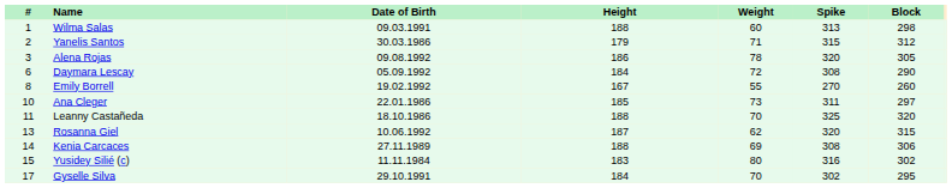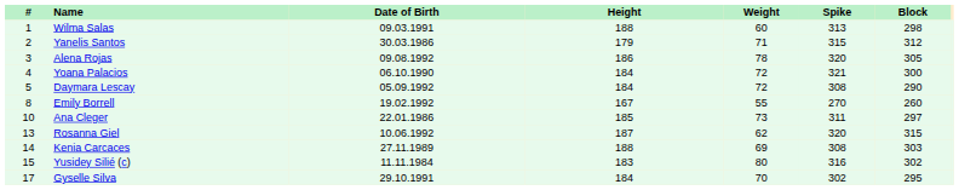 <table border=0 cellpadding=2 cellspacing=0  |- bgcolor=#FFECCE style="text-align:center; font-size:90%;" width=100%>
 <tr bgcolor=#BBF0C9>
 <th width=5%>#</th>
 <th width=25% align=left>Name</th>
 <th width=25%>Date of Birth</th>
 <th width=21%>Height</th>
 <th width=8%>Weight</th>
 <th width=8%>Spike</th>
 <th width=8%>Block</th>
 </tr>
 <tr bgcolor=#E7FAEC>
 <td>1</td>
 <td align=left><a href='#'>Wilma Salas</a></td>
 <td>09.03.1991</td>
 <td>188</td>
 <td>60</td>
 <td>313</td>
 <td>298</td>
 <td></td>
 </tr>
 <tr bgcolor=#E7FAEC>
 <td>2</td>
 <td align=left><a href='#'>Yanelis Santos</a></td>
 <td>30.03.1986</td>
 <td>179</td>
 <td>71</td>
 <td>315</td>
 <td>312</td>
 <td></td>
 </tr>
 <tr bgcolor=#E7FAEC>
 <td>3</td>
 <td align=left><a href='#'>Alena Rojas</a></td>
 <td>09.08.1992</td>
 <td>186</td>
 <td>78</td>
 <td>320</td>
 <td>305</td>
 <td></td>
 </tr>
 <tr bgcolor=#E7FAEC>
-<td>6</td>
+<td>4</td>
+<td align=left><a href='#'>Yoana Palacios</a></td>
+<td>06.10.1990</td>
+<td>184</td>
+<td>72</td>
+<td>321</td>
+<td>300</td>
+<td></td>
+</tr>
+<tr bgcolor=#E7FAEC>
+<td>5</td>
 <td align=left><a href='#'>Daymara Lescay</a></td>
 <td>05.09.1992</td>
 <td>184</td>
 <td>72</td>
 <td>308</td>
 <td>290</td>
 <td></td>
 </tr>
 <tr bgcolor=#E7FAEC>
 <td>8</td>
 <td align=left><a href='#'>Emily Borrell</a></td>
 <td>19.02.1992</td>
 <td>167</td>
 <td>55</td>
 <td>270</td>
 <td>260</td>
 <td></td>
 </tr>
 <tr bgcolor=#E7FAEC>
 <td>10</td>
 <td align=left><a href='#'>Ana Cleger</a></td>
 <td>22.01.1986</td>
 <td>185</td>
 <td>73</td>
 <td>311</td>
 <td>297</td>
 <td></td>
 </tr>
 <tr bgcolor=#E7FAEC>
-<td>11</td>
-<td align=left>Leanny Castañeda</td>
-<td>18.10.1986</td>
-<td>188</td>
-<td>70</td>
-<td>325</td>
-<td>320</td>
-<td></td>
-</tr>
-<tr bgcolor=#E7FAEC>
 <td>13</td>
 <td align=left><a href='#'>Rosanna Giel</a></td>
 <td>10.06.1992</td>
 <td>187</td>
 <td>62</td>
 <td>320</td>
 <td>315</td>
 <td></td>
 </tr>
 <tr bgcolor=#E7FAEC>
 <td>14</td>
 <td align=left><a href='#'>Kenia Carcaces</a></td>
 <td>27.11.1989</td>
 <td>188</td>
 <td>69</td>
 <td>308</td>
-<td>306</td>
+<td>303</td>
 <td></td>
 </tr>
 <tr bgcolor=#E7FAEC>
 <td>15</td>
 <td align=left><a href='#'>Yusidey Silié</a> (<a href='#'>c</a>)</td>
 <td>11.11.1984</td>
 <td>183</td>
 <td>80</td>
 <td>316</td>
 <td>302</td>
 <td></td>
 </tr>
 <tr bgcolor=#E7FAEC>
 <td>17</td>
 <td align=left><a href='#'>Gyselle Silva</a></td>
 <td>29.10.1991</td>
 <td>184</td>
 <td>70</td>
 <td>302</td>
 <td>295</td>
 <td></td>
 </tr>
 </table>
